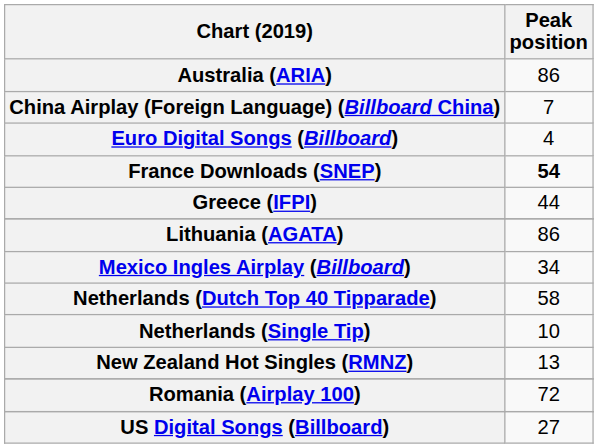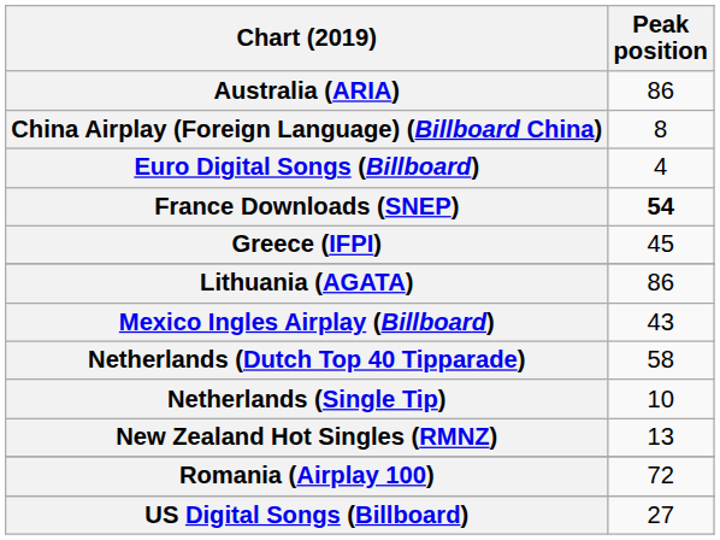 <table class="wikitable sortable plainrowheaders" style="text-align:center">
 <tr>
 <th scope="col">Chart (2019)</th>
 <th scope="col">Peak<br>position</th>
 </tr>
 <tr>
 <th scope="row">Australia (<a href='#'>ARIA</a>)</th>
 <td>86</td>
 </tr>
 <tr>
 <th scope="row">China Airplay (Foreign Language) (<a href='#'><em>Billboard</em> China</a>)</th>
-<td>7</td>
+<td>8</td>
 </tr>
 <tr>
 <th scope="row"><a href='#'>Euro Digital Songs</a> (<em><a href='#'>Billboard</a></em>)</th>
 <td>4</td>
 </tr>
 <tr>
 <th scope="row">France Downloads (<a href='#'>SNEP</a>)</th>
 <td><strong>54</strong></td>
 </tr>
 <tr>
 <th scope="row">Greece (<a href='#'>IFPI</a>)</th>
-<td>44</td>
+<td>45</td>
 </tr>
 <tr>
 </tr>
 <tr>
 <th scope="row">Lithuania (<a href='#'>AGATA</a>)</th>
 <td>86</td>
 </tr>
 <tr>
 <th scope="row"><a href='#'>Mexico Ingles Airplay</a> (<em><a href='#'>Billboard</a></em>)</th>
-<td>34</td>
+<td>43</td>
 </tr>
 <tr>
 <th scope="row">Netherlands (<a href='#'>Dutch Top 40 Tipparade</a>)</th>
 <td>58</td>
 </tr>
 <tr>
 <th scope="row">Netherlands (<a href='#'>Single Tip</a>)</th>
 <td>10</td>
 </tr>
 <tr>
 <th scope="row">New Zealand Hot Singles (<a href='#'>RMNZ</a>)</th>
 <td>13</td>
 </tr>
 <tr>
 </tr>
 <tr>
 <th scope="row">Romania (<a href='#'>Airplay 100</a>)</th>
 <td>72</td>
 </tr>
 <tr>
 </tr>
 <tr>
 </tr>
 <tr>
 <th scope="row">US <a href='#'>Digital Songs</a> (<a href='#'>Billboard</a>)</th>
 <td>27</td>
 </tr>
 </table>
